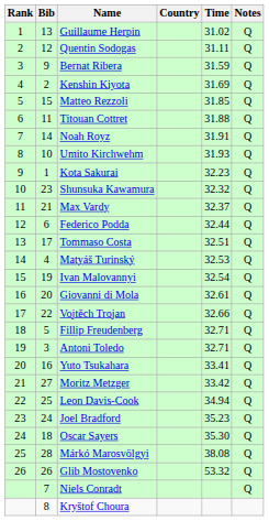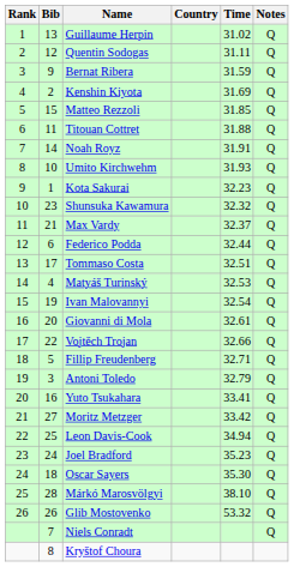 <table class="wikitable sortable" style="text-align:center">
 <tr>
 <th>Rank</th>
 <th>Bib</th>
 <th>Name</th>
 <th>Country</th>
 <th>Time</th>
 <th>Notes</th>
 </tr>
 <tr bgcolor=ccffcc>
 <td>1</td>
 <td>13</td>
 <td align=left><a href='#'>Guillaume Herpin</a></td>
 <td align=left></td>
 <td>31.02</td>
 <td>Q</td>
 </tr>
 <tr bgcolor=ccffcc>
 <td>2</td>
 <td>12</td>
 <td align=left><a href='#'>Quentin Sodogas</a></td>
 <td align=left></td>
 <td>31.11</td>
 <td>Q</td>
 </tr>
 <tr bgcolor=ccffcc>
 <td>3</td>
 <td>9</td>
 <td align=left><a href='#'>Bernat Ribera</a></td>
 <td align=left></td>
 <td>31.59</td>
 <td>Q</td>
 </tr>
 <tr bgcolor=ccffcc>
 <td>4</td>
 <td>2</td>
 <td align=left><a href='#'>Kenshin Kiyota</a></td>
 <td align=left></td>
 <td>31.69</td>
 <td>Q</td>
 </tr>
 <tr bgcolor=ccffcc>
 <td>5</td>
 <td>15</td>
 <td align=left><a href='#'>Matteo Rezzoli</a></td>
 <td align=left></td>
 <td>31.85</td>
 <td>Q</td>
 </tr>
 <tr bgcolor=ccffcc>
 <td>6</td>
 <td>11</td>
 <td align=left><a href='#'>Titouan Cottret</a></td>
 <td align=left></td>
 <td>31.88</td>
 <td>Q</td>
 </tr>
 <tr bgcolor=ccffcc>
 <td>7</td>
 <td>14</td>
 <td align=left><a href='#'>Noah Royz</a></td>
 <td align=left></td>
 <td>31.91</td>
 <td>Q</td>
 </tr>
 <tr bgcolor=ccffcc>
 <td>8</td>
 <td>10</td>
 <td align=left><a href='#'>Umito Kirchwehm</a></td>
 <td align=left></td>
 <td>31.93</td>
 <td>Q</td>
 </tr>
 <tr bgcolor=ccffcc>
 <td>9</td>
 <td>1</td>
 <td align=left><a href='#'>Kota Sakurai</a></td>
 <td align=left></td>
 <td>32.23</td>
 <td>Q</td>
 </tr>
 <tr bgcolor=ccffcc>
 <td>10</td>
 <td>23</td>
 <td align=left><a href='#'>Shunsuka Kawamura</a></td>
 <td align=left></td>
 <td>32.32</td>
 <td>Q</td>
 </tr>
 <tr bgcolor=ccffcc>
 <td>11</td>
 <td>21</td>
 <td align=left><a href='#'>Max Vardy</a></td>
 <td align=left></td>
 <td>32.37</td>
 <td>Q</td>
 </tr>
 <tr bgcolor=ccffcc>
 <td>12</td>
 <td>6</td>
 <td align=left><a href='#'>Federico Podda</a></td>
 <td align=left></td>
 <td>32.44</td>
 <td>Q</td>
 </tr>
 <tr bgcolor=ccffcc>
 <td>13</td>
 <td>17</td>
 <td align=left><a href='#'>Tommaso Costa</a></td>
 <td align=left></td>
 <td>32.51</td>
 <td>Q</td>
 </tr>
 <tr bgcolor=ccffcc>
 <td>14</td>
 <td>4</td>
 <td align=left><a href='#'>Matyáš Turinský</a></td>
 <td align=left></td>
 <td>32.53</td>
 <td>Q</td>
 </tr>
 <tr bgcolor=ccffcc>
 <td>15</td>
 <td>19</td>
 <td align=left><a href='#'>Ivan Malovannyi</a></td>
 <td align=left></td>
 <td>32.54</td>
 <td>Q</td>
 </tr>
 <tr bgcolor=ccffcc>
 <td>16</td>
 <td>20</td>
 <td align=left><a href='#'>Giovanni di Mola</a></td>
 <td align=left></td>
 <td>32.61</td>
 <td>Q</td>
 </tr>
 <tr bgcolor=ccffcc>
 <td>17</td>
 <td>22</td>
 <td align=left><a href='#'>Vojtěch Trojan</a></td>
 <td align=left></td>
 <td>32.66</td>
 <td>Q</td>
 </tr>
 <tr bgcolor=ccffcc>
 <td>18</td>
 <td>5</td>
 <td align=left><a href='#'>Fillip Freudenberg</a></td>
 <td align=left></td>
 <td>32.71</td>
 <td>Q</td>
 </tr>
 <tr bgcolor=ccffcc>
 <td>19</td>
 <td>3</td>
 <td align=left><a href='#'>Antoni Toledo</a></td>
 <td align=left></td>
-<td>32.71</td>
+<td>32.79</td>
 <td>Q</td>
 </tr>
 <tr bgcolor=ccffcc>
 <td>20</td>
 <td>16</td>
 <td align=left><a href='#'>Yuto Tsukahara</a></td>
 <td align=left></td>
 <td>33.41</td>
 <td>Q</td>
 </tr>
 <tr bgcolor=ccffcc>
 <td>21</td>
 <td>27</td>
 <td align=left><a href='#'>Moritz Metzger</a></td>
 <td align=left></td>
 <td>33.42</td>
 <td>Q</td>
 </tr>
 <tr bgcolor=ccffcc>
 <td>22</td>
 <td>25</td>
 <td align=left><a href='#'>Leon Davis-Cook</a></td>
 <td align=left></td>
 <td>34.94</td>
 <td>Q</td>
 </tr>
 <tr bgcolor=ccffcc>
 <td>23</td>
 <td>24</td>
 <td align=left><a href='#'>Joel Bradford</a></td>
 <td align=left></td>
 <td>35.23</td>
 <td>Q</td>
 </tr>
 <tr bgcolor=ccffcc>
 <td>24</td>
 <td>18</td>
 <td align=left><a href='#'>Oscar Sayers</a></td>
 <td align=left></td>
 <td>35.30</td>
 <td>Q</td>
 </tr>
 <tr bgcolor=ccffcc>
 <td>25</td>
 <td>28</td>
 <td align=left><a href='#'>Márkó Marosvölgyi</a></td>
 <td align=left></td>
-<td>38.08</td>
+<td>38.10</td>
 <td>Q</td>
 </tr>
 <tr bgcolor=ccffcc>
 <td>26</td>
 <td>26</td>
 <td align=left><a href='#'>Glib Mostovenko</a></td>
 <td align=left></td>
 <td>53.32</td>
 <td>Q</td>
 </tr>
 <tr bgcolor=ccffcc>
 <td></td>
 <td>7</td>
 <td align=left><a href='#'>Niels Conradt</a></td>
 <td align=left></td>
 <td></td>
 <td>Q</td>
 </tr>
 <tr>
 <td></td>
 <td>8</td>
 <td align=left><a href='#'>Kryštof Choura</a></td>
 <td align=left></td>
 <td></td>
 <td></td>
 </tr>
 </table>
